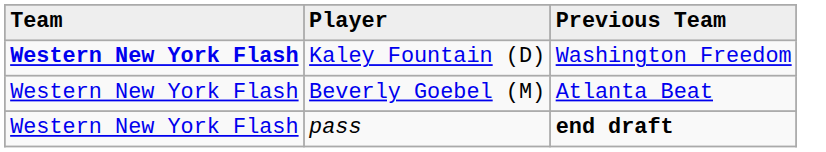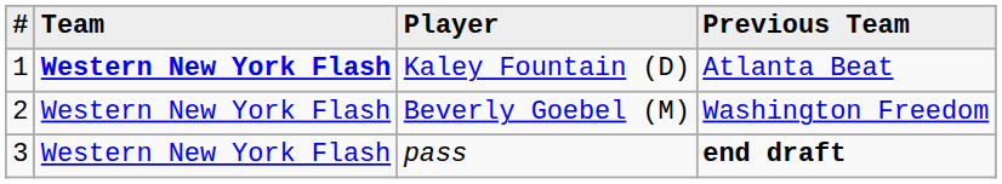 <table class="wikitable" style="font-size:95%;">
 <tr bgcolor="#eeeeee">
+<td><strong>#</strong></td>
 <td><strong>Team</strong></td>
 <td><strong>Player</strong></td>
 <td><strong>Previous Team</strong></td>
 </tr>
 <tr>
+<td>1</td>
 <td><strong><a href='#'>Western New York Flash</a></strong></td>
 <td> <a href='#'>Kaley Fountain</a> (D)</td>
+<td><a href='#'>Atlanta Beat</a></td>
+</tr>
+<tr>
+<td>2</td>
+<td><a href='#'>Western New York Flash</a></td>
+<td> <a href='#'>Beverly Goebel</a> (M)</td>
 <td><a href='#'>Washington Freedom</a></td>
 </tr>
 <tr>
-<td><a href='#'>Western New York Flash</a></td>
-<td> <a href='#'>Beverly Goebel</a> (M)</td>
-<td><a href='#'>Atlanta Beat</a></td>
-</tr>
-<tr>
+<td>3</td>
 <td><a href='#'>Western New York Flash</a></td>
 <td><em>pass</em></td>
 <td><strong>end draft</strong></td>
 </tr>
 </table>
